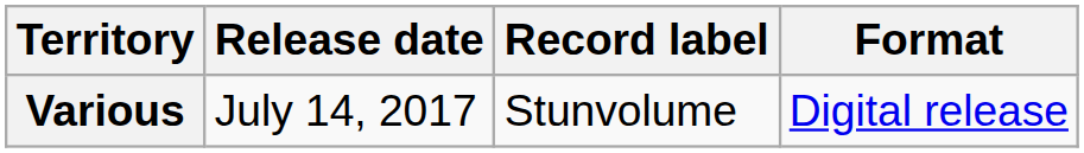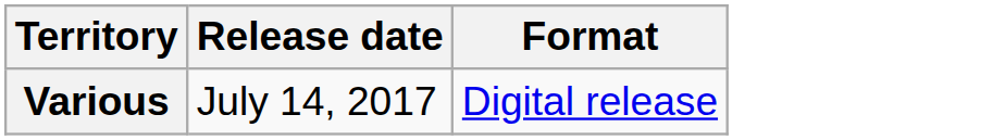 <table class="wikitable plainrowheaders">
 <tr>
 <th scope="col">Territory</th>
 <th scope="col">Release date</th>
-<th scope="col">Record label</th>
 <th scope="col">Format</th>
 </tr>
 <tr>
 <th scope="row">Various</th>
 <td>July 14, 2017</td>
-<td>Stunvolume</td>
 <td><a href='#'>Digital release</a></td>
 </tr>
 </table>
